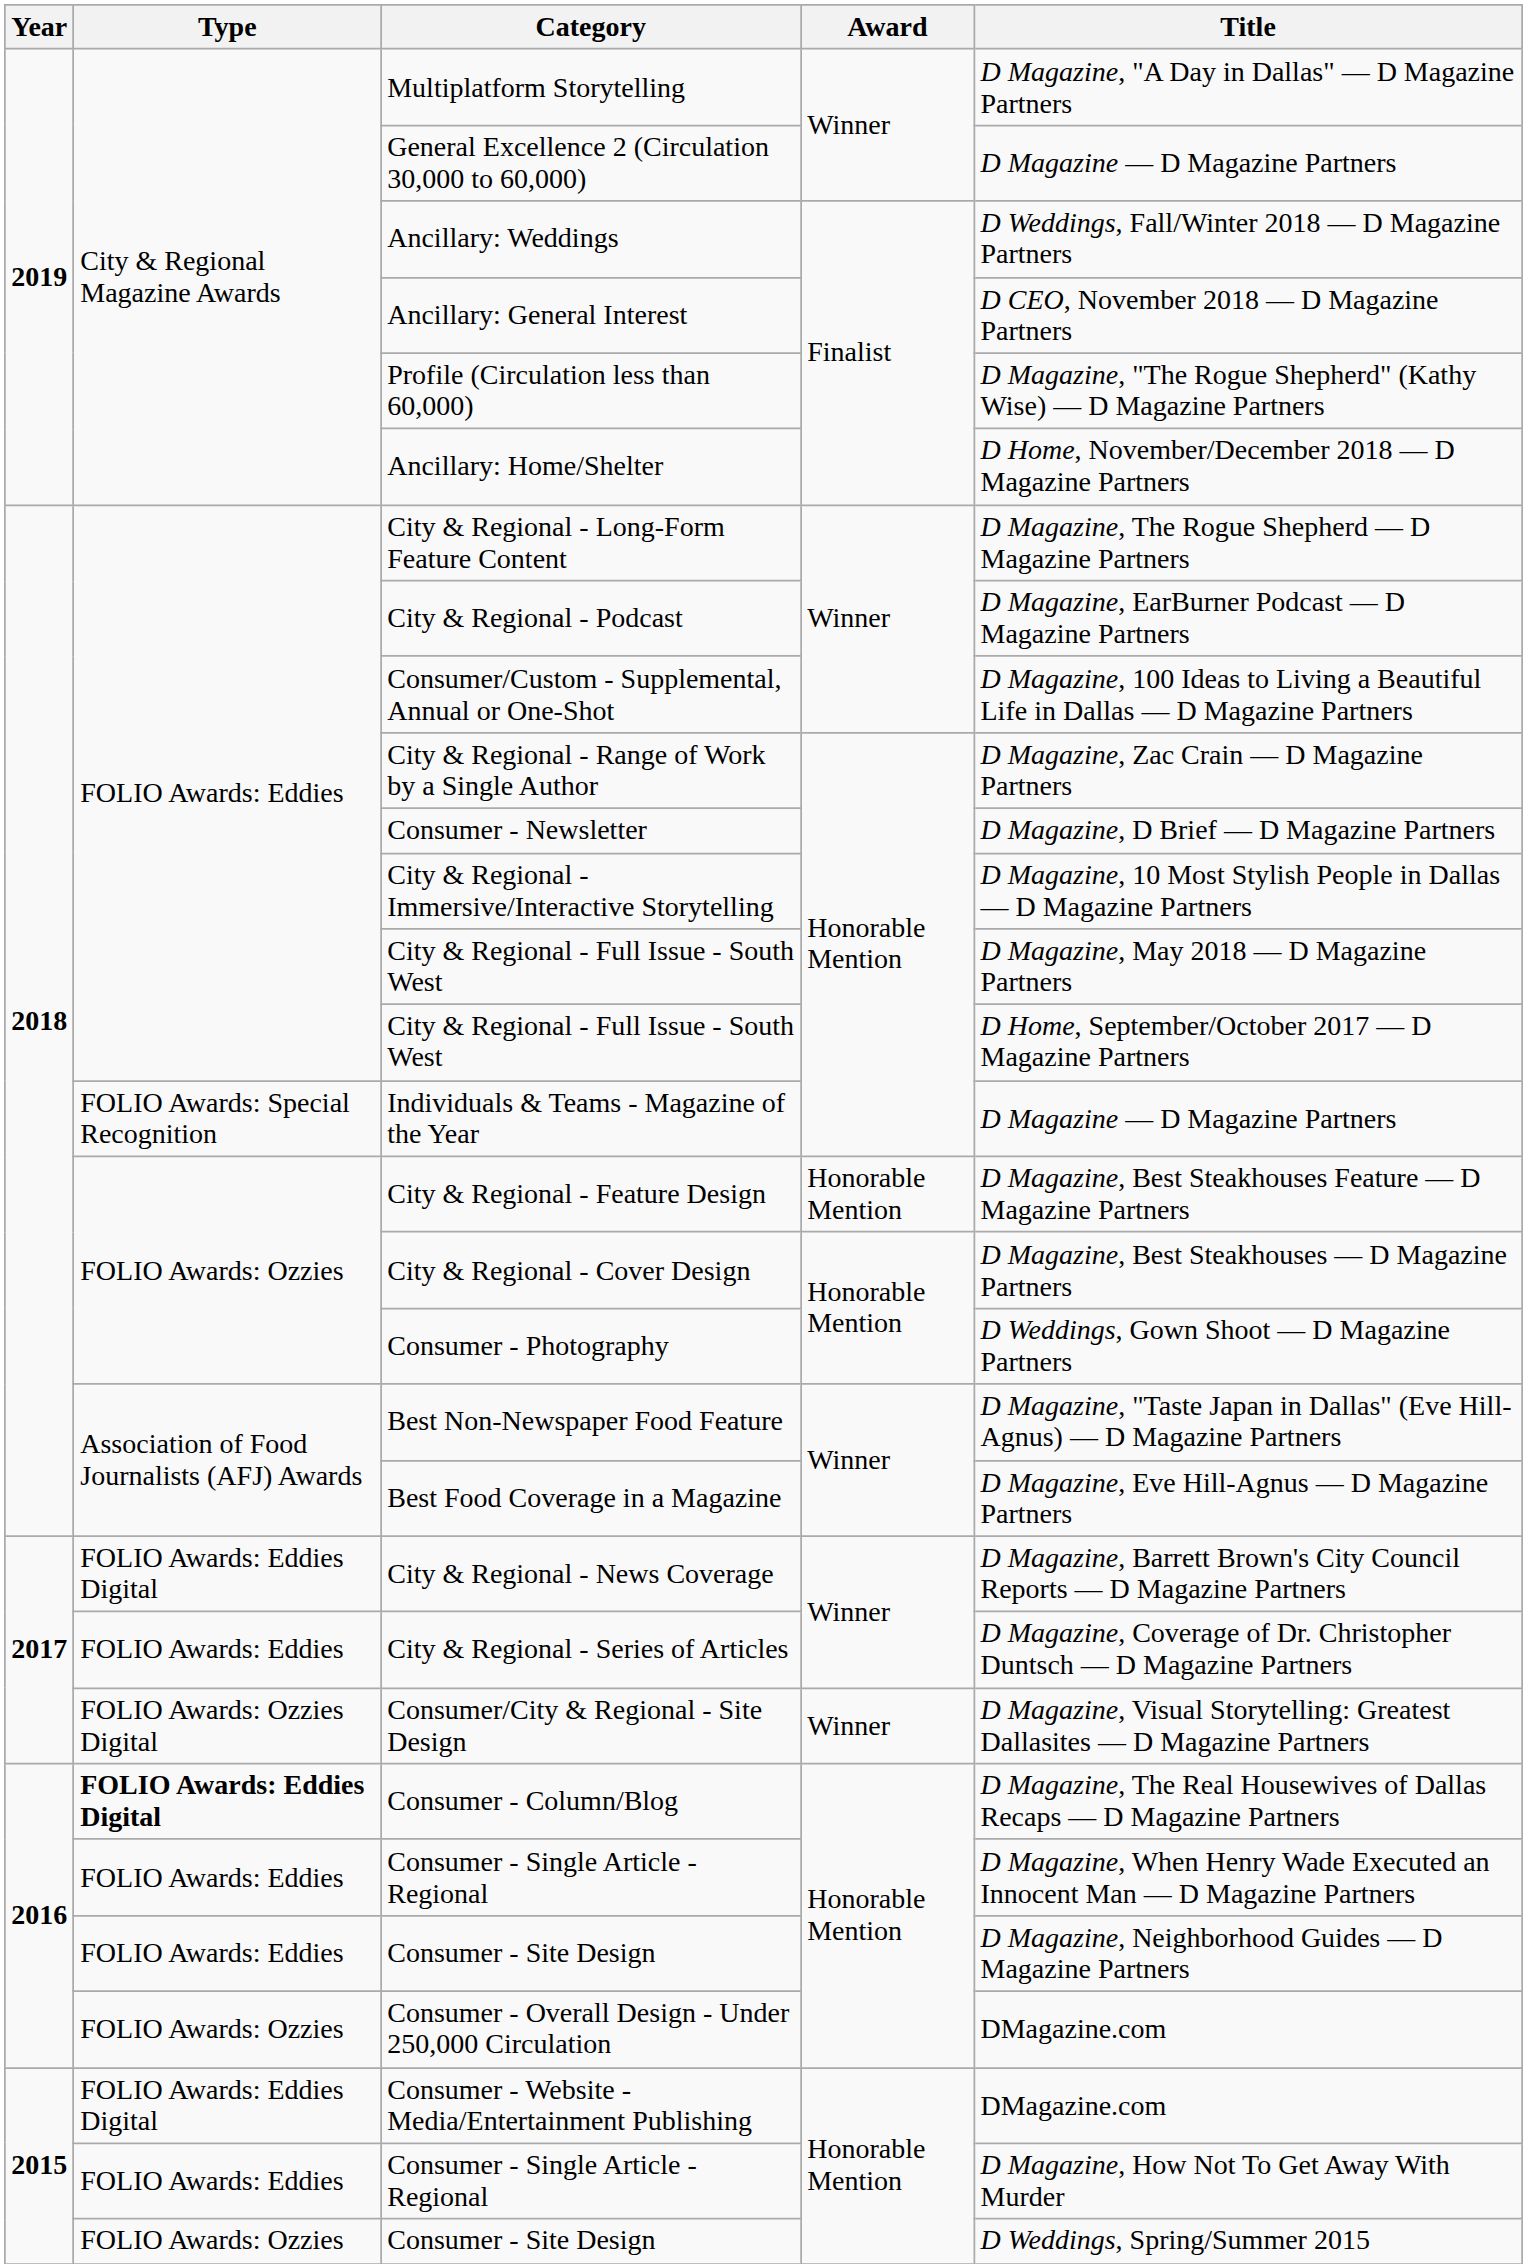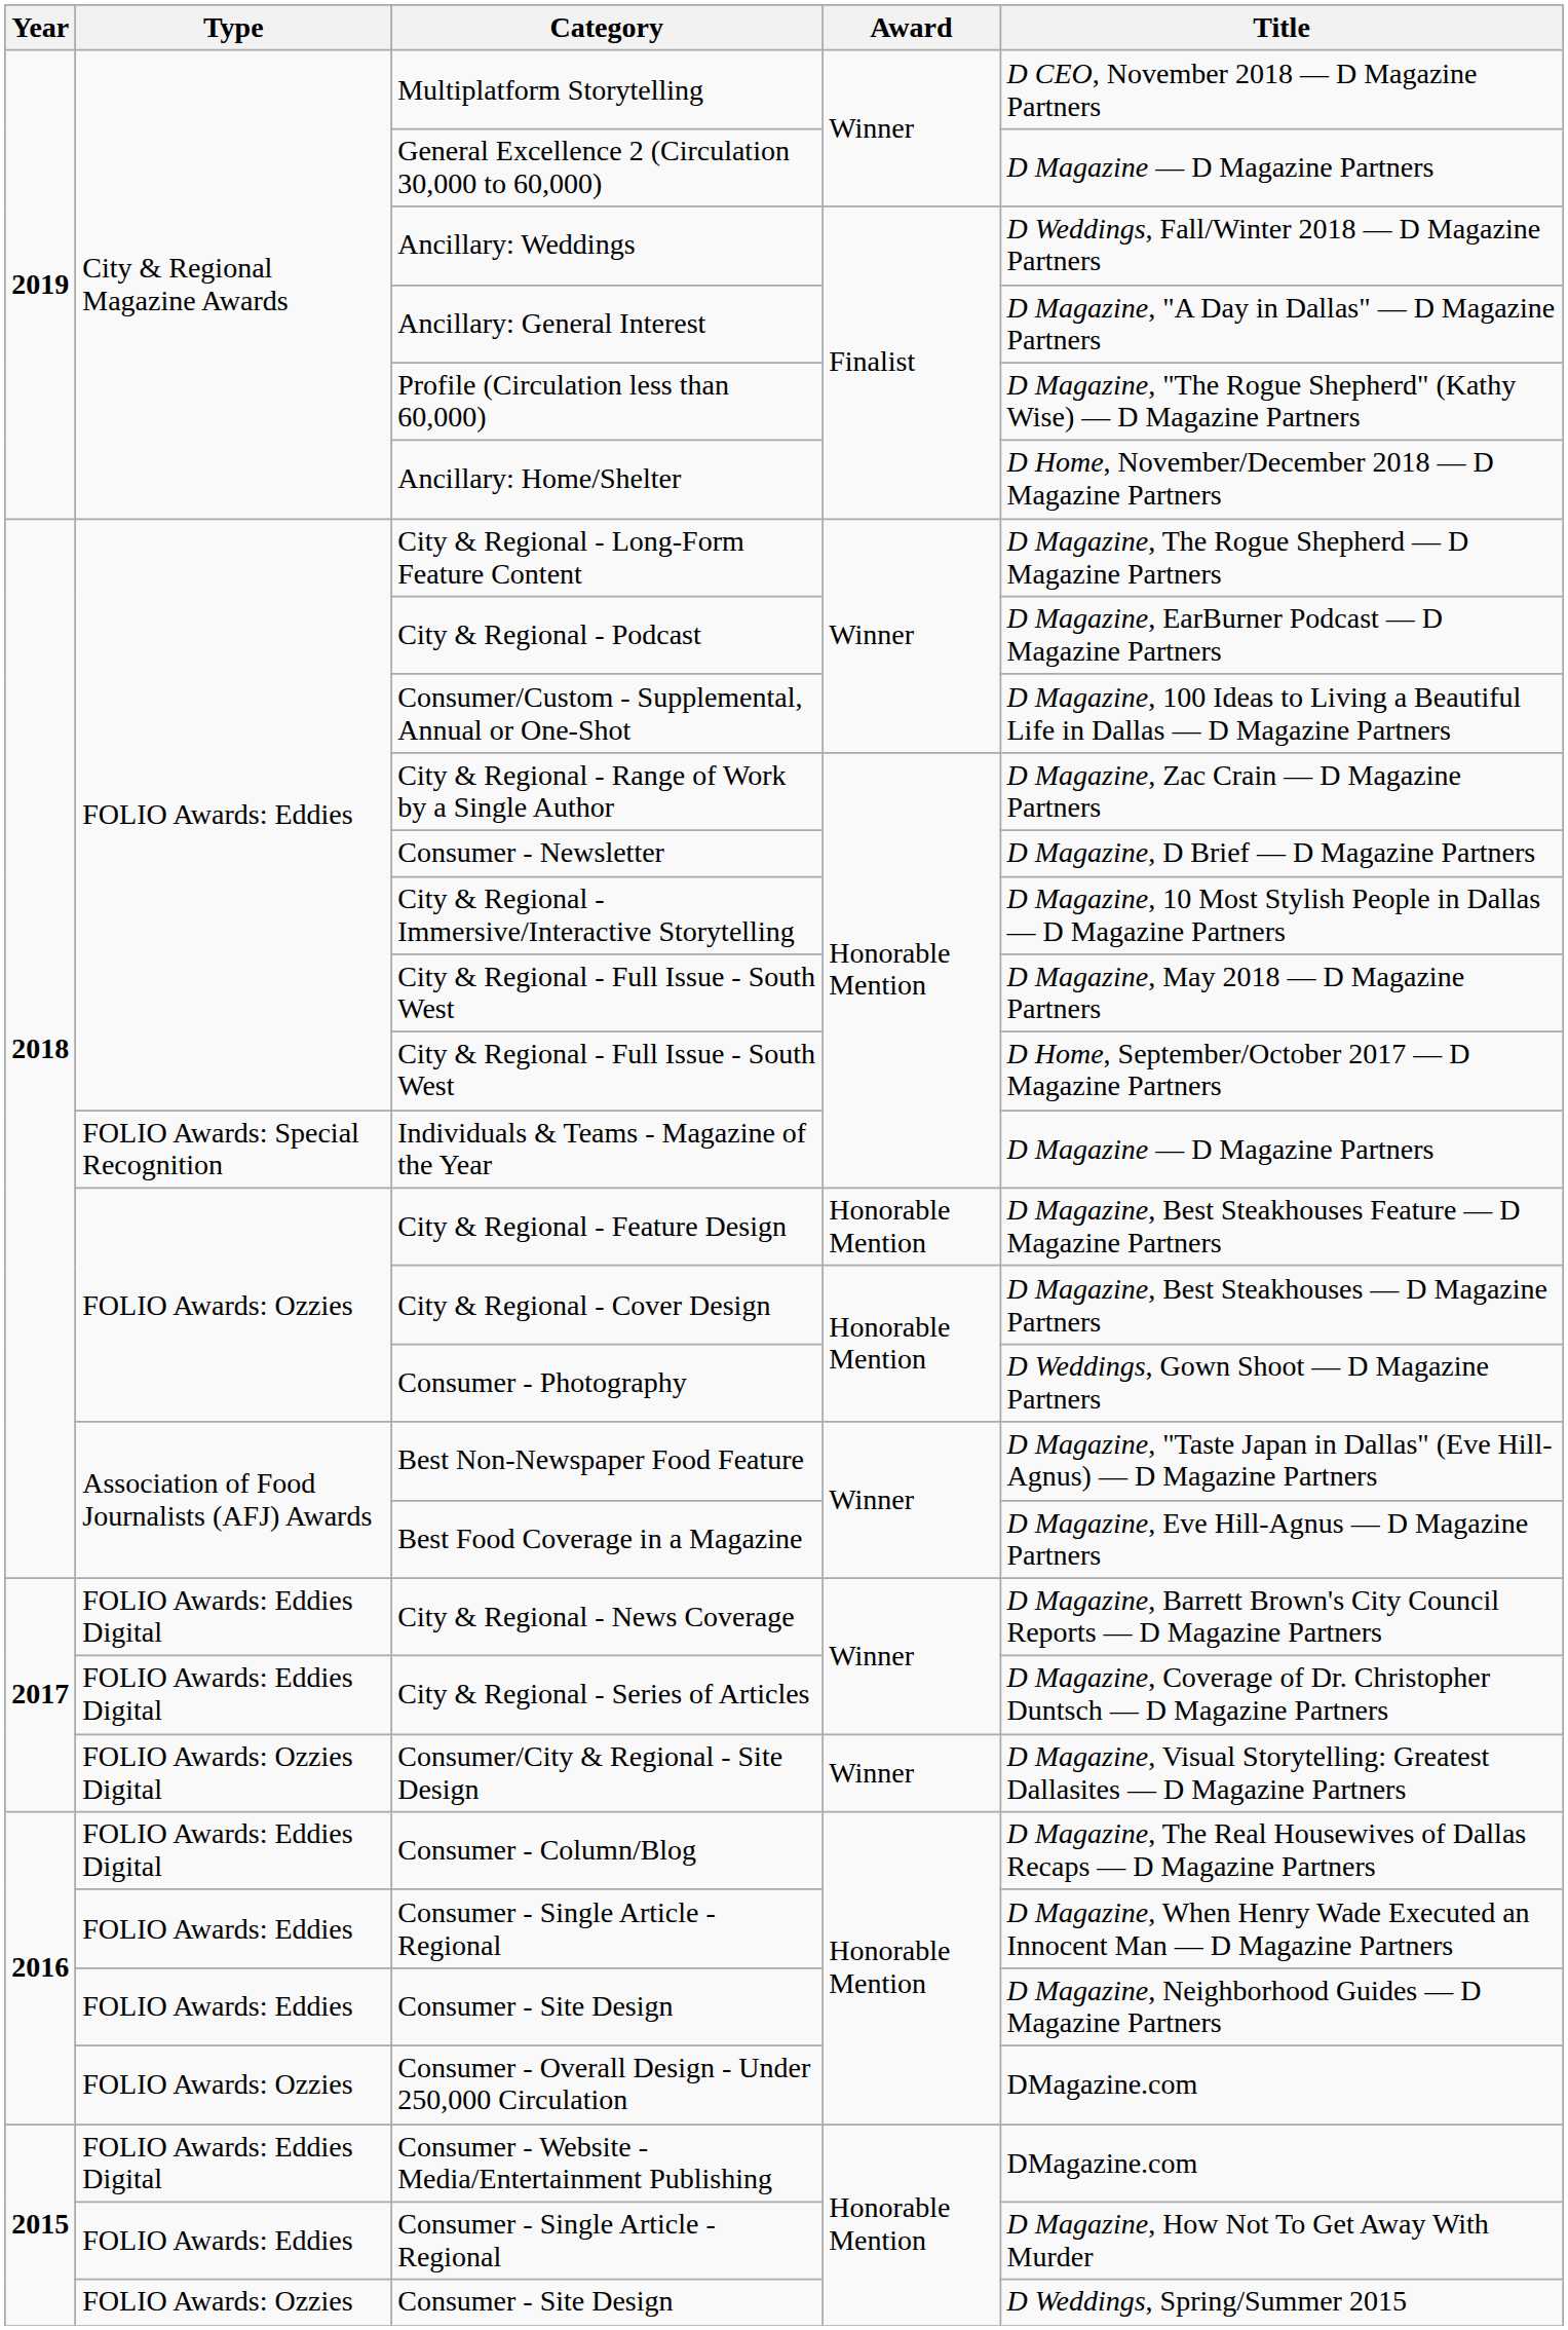 <table class="wikitable">
 <tr>
 <th>Year</th>
 <th>Type</th>
 <th>Category</th>
 <th>Award</th>
 <th>Title</th>
 </tr>
 <tr>
 <td rowspan="6"><strong>2019</strong></td>
 <td rowspan="6">City & Regional Magazine Awards</td>
 <td>Multiplatform Storytelling</td>
 <td rowspan="2">Winner</td>
-<td><em>D Magazine</em>, "A Day in Dallas" — D Magazine Partners</td>
+<td><em>D CEO</em>, November 2018 — D Magazine Partners</td>
 </tr>
 <tr>
 <td>General Excellence 2 (Circulation 30,000 to 60,000)</td>
 <td><em>D Magazine</em> — D Magazine Partners</td>
 </tr>
 <tr>
 <td>Ancillary: Weddings</td>
 <td rowspan="4">Finalist</td>
 <td><em>D Weddings</em>, Fall/Winter 2018 — D Magazine Partners</td>
 </tr>
 <tr>
 <td>Ancillary: General Interest</td>
-<td><em>D CEO</em>, November 2018 — D Magazine Partners</td>
+<td><em>D Magazine</em>, "A Day in Dallas" — D Magazine Partners</td>
 </tr>
 <tr>
 <td>Profile (Circulation less than 60,000)</td>
 <td><em>D Magazine</em>, "The Rogue Shepherd" (Kathy Wise) — D Magazine Partners</td>
 </tr>
 <tr>
 <td>Ancillary: Home/Shelter</td>
 <td><em>D Home</em>, November/December 2018 — D Magazine Partners</td>
 </tr>
 <tr>
 <td rowspan="14"><strong>2018</strong></td>
 <td rowspan="8">FOLIO Awards: Eddies</td>
 <td>City & Regional - Long-Form Feature Content</td>
 <td rowspan="3">Winner</td>
 <td><em>D Magazine</em>, The Rogue Shepherd — D Magazine Partners</td>
 </tr>
 <tr>
 <td>City & Regional - Podcast</td>
 <td><em>D Magazine</em>, EarBurner Podcast — D Magazine Partners</td>
 </tr>
 <tr>
 <td>Consumer/Custom - Supplemental, Annual or One-Shot</td>
 <td><em>D Magazine</em>, 100 Ideas to Living a Beautiful Life in Dallas — D Magazine Partners</td>
 </tr>
 <tr>
 <td>City & Regional - Range of Work by a Single Author</td>
 <td rowspan="6">Honorable Mention</td>
 <td><em>D Magazine</em>, Zac Crain — D Magazine Partners</td>
 </tr>
 <tr>
 <td>Consumer - Newsletter</td>
 <td><em>D Magazine</em>, D Brief — D Magazine Partners</td>
 </tr>
 <tr>
 <td>City & Regional - Immersive/Interactive Storytelling</td>
 <td><em>D Magazine</em>, 10 Most Stylish People in Dallas — D Magazine Partners</td>
 </tr>
 <tr>
 <td>City & Regional - Full Issue - South West</td>
 <td><em>D Magazine</em>, May 2018 — D Magazine Partners</td>
 </tr>
 <tr>
 <td>City & Regional - Full Issue - South West</td>
 <td><em>D Home</em>, September/October 2017 — D Magazine Partners</td>
 </tr>
 <tr>
 <td>FOLIO Awards: Special Recognition</td>
 <td>Individuals & Teams - Magazine of the Year</td>
 <td><em>D Magazine</em> — D Magazine Partners</td>
 </tr>
 <tr>
 <td rowspan="3">FOLIO Awards: Ozzies</td>
 <td>City & Regional - Feature Design</td>
 <td>Honorable Mention</td>
 <td><em>D Magazine</em>, Best Steakhouses Feature — D Magazine Partners</td>
 </tr>
 <tr>
 <td>City & Regional - Cover Design</td>
 <td rowspan="2">Honorable Mention</td>
 <td><em>D Magazine</em>, Best Steakhouses — D Magazine Partners</td>
 </tr>
 <tr>
 <td>Consumer - Photography</td>
 <td><em>D Weddings</em>, Gown Shoot — D Magazine Partners</td>
 </tr>
 <tr>
 <td rowspan="2">Association of Food Journalists (AFJ) Awards</td>
 <td>Best Non-Newspaper Food Feature</td>
 <td rowspan="2">Winner</td>
 <td><em>D Magazine</em>, "Taste Japan in Dallas" (Eve Hill-Agnus) — D Magazine Partners</td>
 </tr>
 <tr>
 <td>Best Food Coverage in a Magazine</td>
 <td><em>D Magazine</em>, Eve Hill-Agnus — D Magazine Partners</td>
 </tr>
 <tr>
 <td rowspan="3"><strong>2017</strong></td>
 <td>FOLIO Awards: Eddies Digital</td>
 <td>City & Regional - News Coverage</td>
 <td rowspan="2">Winner</td>
 <td><em>D Magazine</em>, Barrett Brown's City Council Reports — D Magazine Partners</td>
 </tr>
 <tr>
-<td>FOLIO Awards: Eddies</td>
+<td>FOLIO Awards: Eddies Digital</td>
 <td>City & Regional - Series of Articles</td>
 <td><em>D Magazine</em>, Coverage of Dr. Christopher Duntsch — D Magazine Partners</td>
 </tr>
 <tr>
 <td>FOLIO Awards: Ozzies Digital</td>
 <td>Consumer/City & Regional - Site Design</td>
 <td>Winner</td>
 <td><em>D Magazine</em>, Visual Storytelling: Greatest Dallasites — D Magazine Partners</td>
 </tr>
 <tr>
 <td rowspan="4"><strong>2016</strong></td>
-<td><strong>FOLIO Awards: Eddies Digital</strong></td>
+<td>FOLIO Awards: Eddies Digital</td>
 <td>Consumer - Column/Blog</td>
 <td rowspan="4">Honorable Mention</td>
 <td><em>D Magazine</em>, The Real Housewives of Dallas Recaps — D Magazine Partners</td>
 </tr>
 <tr>
 <td>FOLIO Awards: Eddies</td>
 <td>Consumer - Single Article - Regional</td>
 <td><em>D Magazine</em>, When Henry Wade Executed an Innocent Man — D Magazine Partners</td>
 </tr>
 <tr>
 <td>FOLIO Awards: Eddies</td>
 <td>Consumer - Site Design</td>
 <td><em>D Magazine</em>, Neighborhood Guides — D Magazine Partners</td>
 </tr>
 <tr>
 <td>FOLIO Awards: Ozzies</td>
 <td>Consumer - Overall Design - Under 250,000 Circulation</td>
 <td>DMagazine.com</td>
 </tr>
 <tr>
 <td rowspan="3"><strong>2015</strong></td>
 <td>FOLIO Awards: Eddies Digital</td>
 <td>Consumer - Website - Media/Entertainment Publishing</td>
 <td rowspan="3">Honorable Mention</td>
 <td>DMagazine.com</td>
 </tr>
 <tr>
 <td>FOLIO Awards: Eddies</td>
 <td>Consumer - Single Article - Regional</td>
 <td><em>D Magazine</em>, How Not To Get Away With Murder</td>
 </tr>
 <tr>
 <td>FOLIO Awards: Ozzies</td>
 <td>Consumer - Site Design</td>
 <td><em>D Weddings</em>, Spring/Summer 2015</td>
 </tr>
 </table>
